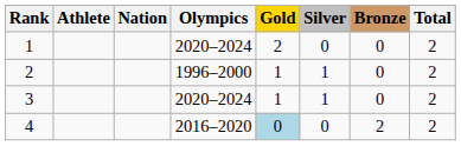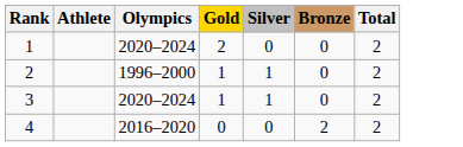 <table class="wikitable sortable" style="text-align:center">
 <tr>
 <th>Rank</th>
 <th>Athlete</th>
-<th>Nation</th>
 <th>Olympics</th>
 <th style="background-color:gold">Gold</th>
 <th style="background-color:silver">Silver</th>
 <th style="background-color:#cc9966">Bronze</th>
 <th>Total</th>
 </tr>
 <tr>
 <td>1</td>
-<td align=left></td>
 <td align=left></td>
 <td>2020–2024</td>
 <td>2</td>
 <td>0</td>
 <td>0</td>
 <td>2</td>
 </tr>
 <tr>
 <td>2</td>
 <td align=left></td>
-<td align=left></td>
 <td>1996–2000</td>
 <td>1</td>
 <td>1</td>
 <td>0</td>
 <td>2</td>
 </tr>
 <tr>
 <td>3</td>
-<td align=left></td>
 <td align=left></td>
 <td>2020–2024</td>
 <td>1</td>
 <td>1</td>
 <td>0</td>
 <td>2</td>
 </tr>
 <tr>
 <td>4</td>
 <td align=left></td>
-<td align=left></td>
 <td>2016–2020</td>
-<td style="background: lightblue;">0</td>
+<td>0</td>
 <td>0</td>
 <td>2</td>
 <td>2</td>
 </tr>
 </table>
